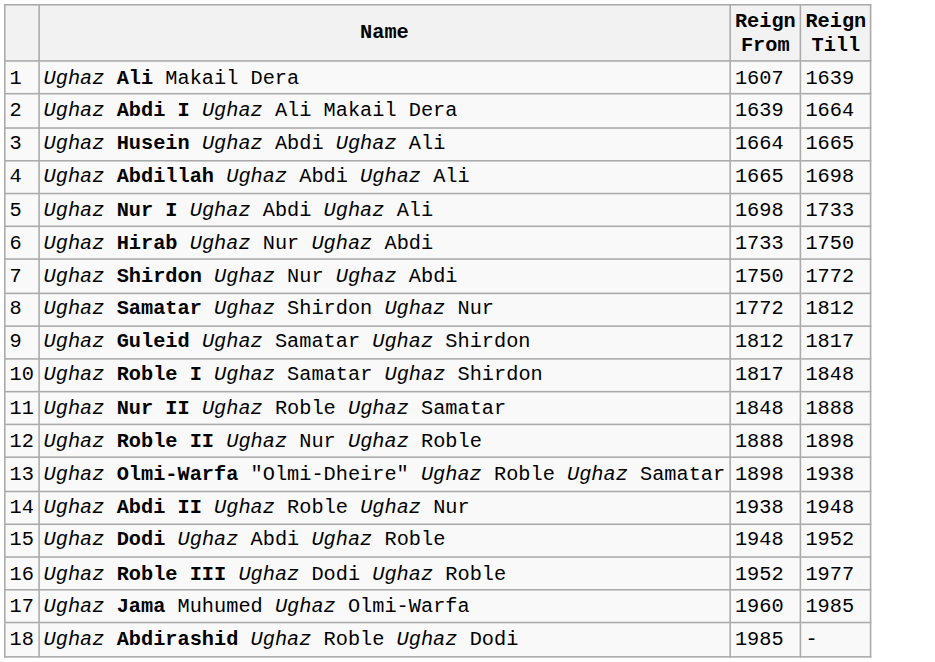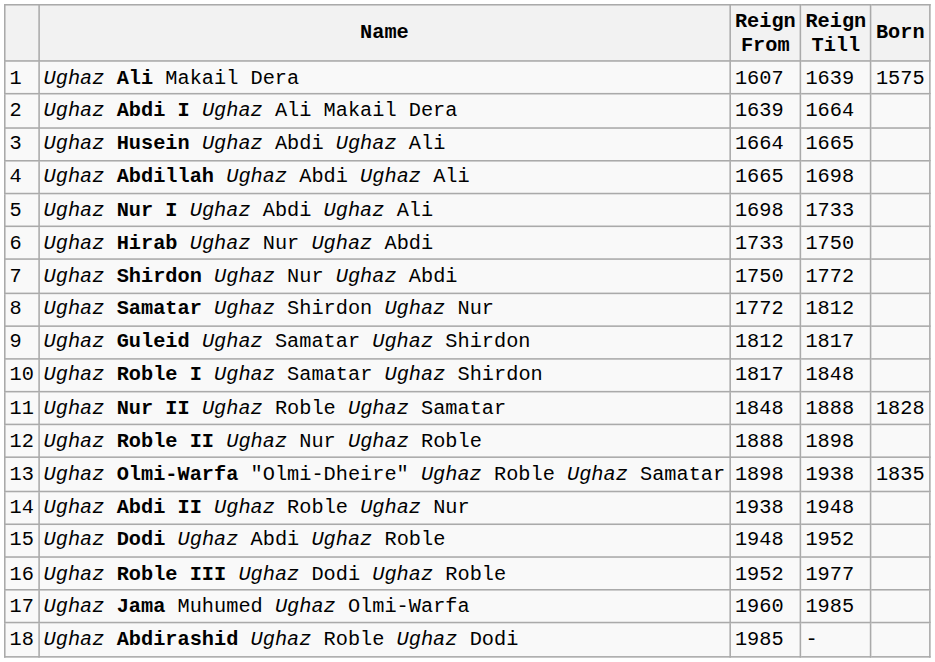 <table class="wikitable">
 <tr>
 <th></th>
 <th>Name</th>
 <th>Reign<br>From</th>
 <th>Reign<br>Till</th>
+<th>Born</th>
 </tr>
 <tr>
 <td>1</td>
 <td style="white-space:nowrap"><em>Ughaz</em> <strong>Ali</strong> Makail Dera</td>
 <td style="white-space:nowrap">1607</td>
 <td>1639</td>
+<td>1575</td>
 </tr>
 <tr>
 <td>2</td>
 <td style="white-space:nowrap"><em>Ughaz</em> <strong>Abdi I</strong> <em>Ughaz</em> Ali Makail Dera</td>
 <td style="white-space:nowrap">1639</td>
 <td>1664</td>
+<td></td>
 </tr>
 <tr>
 <td>3</td>
 <td style="white-space:nowrap"><em>Ughaz</em> <strong>Husein</strong> <em>Ughaz</em> Abdi <em>Ughaz</em> Ali</td>
 <td style="white-space:nowrap">1664</td>
 <td>1665</td>
+<td></td>
 </tr>
 <tr>
 <td>4</td>
 <td style="white-space:nowrap"><em>Ughaz</em> <strong>Abdillah</strong> <em>Ughaz</em> Abdi <em>Ughaz</em> Ali</td>
 <td style="white-space:nowrap">1665</td>
 <td>1698</td>
+<td></td>
 </tr>
 <tr>
 <td>5</td>
 <td style="white-space:nowrap"><em>Ughaz</em> <strong>Nur I</strong> <em>Ughaz</em> Abdi <em>Ughaz</em> Ali</td>
 <td style="white-space:nowrap">1698</td>
 <td>1733</td>
+<td></td>
 </tr>
 <tr>
 <td>6</td>
 <td style="white-space:nowrap"><em>Ughaz</em> <strong>Hirab</strong> <em>Ughaz</em> Nur <em>Ughaz</em> Abdi</td>
 <td style="white-space:nowrap">1733</td>
 <td>1750</td>
+<td></td>
 </tr>
 <tr>
 <td>7</td>
 <td style="white-space:nowrap"><em>Ughaz</em> <strong>Shirdon</strong> <em>Ughaz</em> Nur <em>Ughaz</em> Abdi</td>
 <td style="white-space:nowrap">1750</td>
 <td>1772</td>
+<td></td>
 </tr>
 <tr>
 <td>8</td>
 <td style="white-space:nowrap"><em>Ughaz</em> <strong>Samatar</strong> <em>Ughaz</em> Shirdon <em>Ughaz</em> Nur</td>
 <td style="white-space:nowrap">1772</td>
 <td>1812</td>
+<td></td>
 </tr>
 <tr>
 <td>9</td>
 <td style="white-space:nowrap"><em>Ughaz</em> <strong>Guleid</strong> <em>Ughaz</em> Samatar <em>Ughaz</em> Shirdon</td>
 <td style="white-space:nowrap">1812</td>
 <td>1817</td>
+<td></td>
 </tr>
 <tr>
 <td>10</td>
 <td style="white-space:nowrap"><em>Ughaz</em> <strong>Roble</strong> <strong>I</strong> <em>Ughaz</em> Samatar <em>Ughaz</em> Shirdon</td>
 <td style="white-space:nowrap">1817</td>
 <td>1848</td>
+<td></td>
 </tr>
 <tr>
 <td>11</td>
 <td style="white-space:nowrap"><em>Ughaz</em> <strong>Nur</strong> <strong>II</strong> <em>Ughaz</em> Roble <em>Ughaz</em> Samatar</td>
 <td style="white-space:nowrap">1848</td>
 <td>1888</td>
+<td>1828</td>
 </tr>
 <tr>
 <td>12</td>
 <td style="white-space:nowrap"><em>Ughaz</em> <strong>Roble II</strong> <em>Ughaz</em> Nur <em>Ughaz</em> Roble</td>
 <td style="white-space:nowrap">1888</td>
 <td>1898</td>
+<td></td>
 </tr>
 <tr>
 <td>13</td>
 <td style="white-space:nowrap"><em>Ughaz</em> <strong>Olmi-Warfa</strong> "Olmi-Dheire" <em>Ughaz</em> Roble <em>Ughaz</em> Samatar</td>
 <td style="white-space:nowrap">1898</td>
 <td>1938</td>
+<td>1835</td>
 </tr>
 <tr>
 <td>14</td>
 <td style="white-space:nowrap"><em>Ughaz</em> <strong>Abdi</strong> <strong>II</strong> <em>Ughaz</em> Roble <em>Ughaz</em> Nur</td>
 <td style="white-space:nowrap">1938</td>
 <td>1948</td>
+<td></td>
 </tr>
 <tr>
 <td>15</td>
 <td style="white-space:nowrap"><em>Ughaz</em> <strong>Dodi</strong> <em>Ughaz</em> Abdi <em>Ughaz</em> Roble</td>
 <td style="white-space:nowrap">1948</td>
 <td>1952</td>
+<td></td>
 </tr>
 <tr>
 <td>16</td>
 <td style="white-space:nowrap"><em>Ughaz</em> <strong>Roble III</strong> <em>Ughaz</em> Dodi <em>Ughaz</em> Roble</td>
 <td style="white-space:nowrap">1952</td>
 <td>1977</td>
+<td></td>
 </tr>
 <tr>
 <td>17</td>
 <td style="white-space:nowrap"><em>Ughaz</em> <strong>Jama</strong> Muhumed <em>Ughaz</em> Olmi-Warfa</td>
 <td style="white-space:nowrap">1960</td>
 <td>1985</td>
+<td></td>
 </tr>
 <tr>
 <td>18</td>
 <td><em>Ughaz</em> <strong>Abdirashid</strong> <em>Ughaz</em> Roble <em>Ughaz</em> Dodi</td>
 <td>1985</td>
 <td>-</td>
+<td></td>
 </tr>
 </table>
